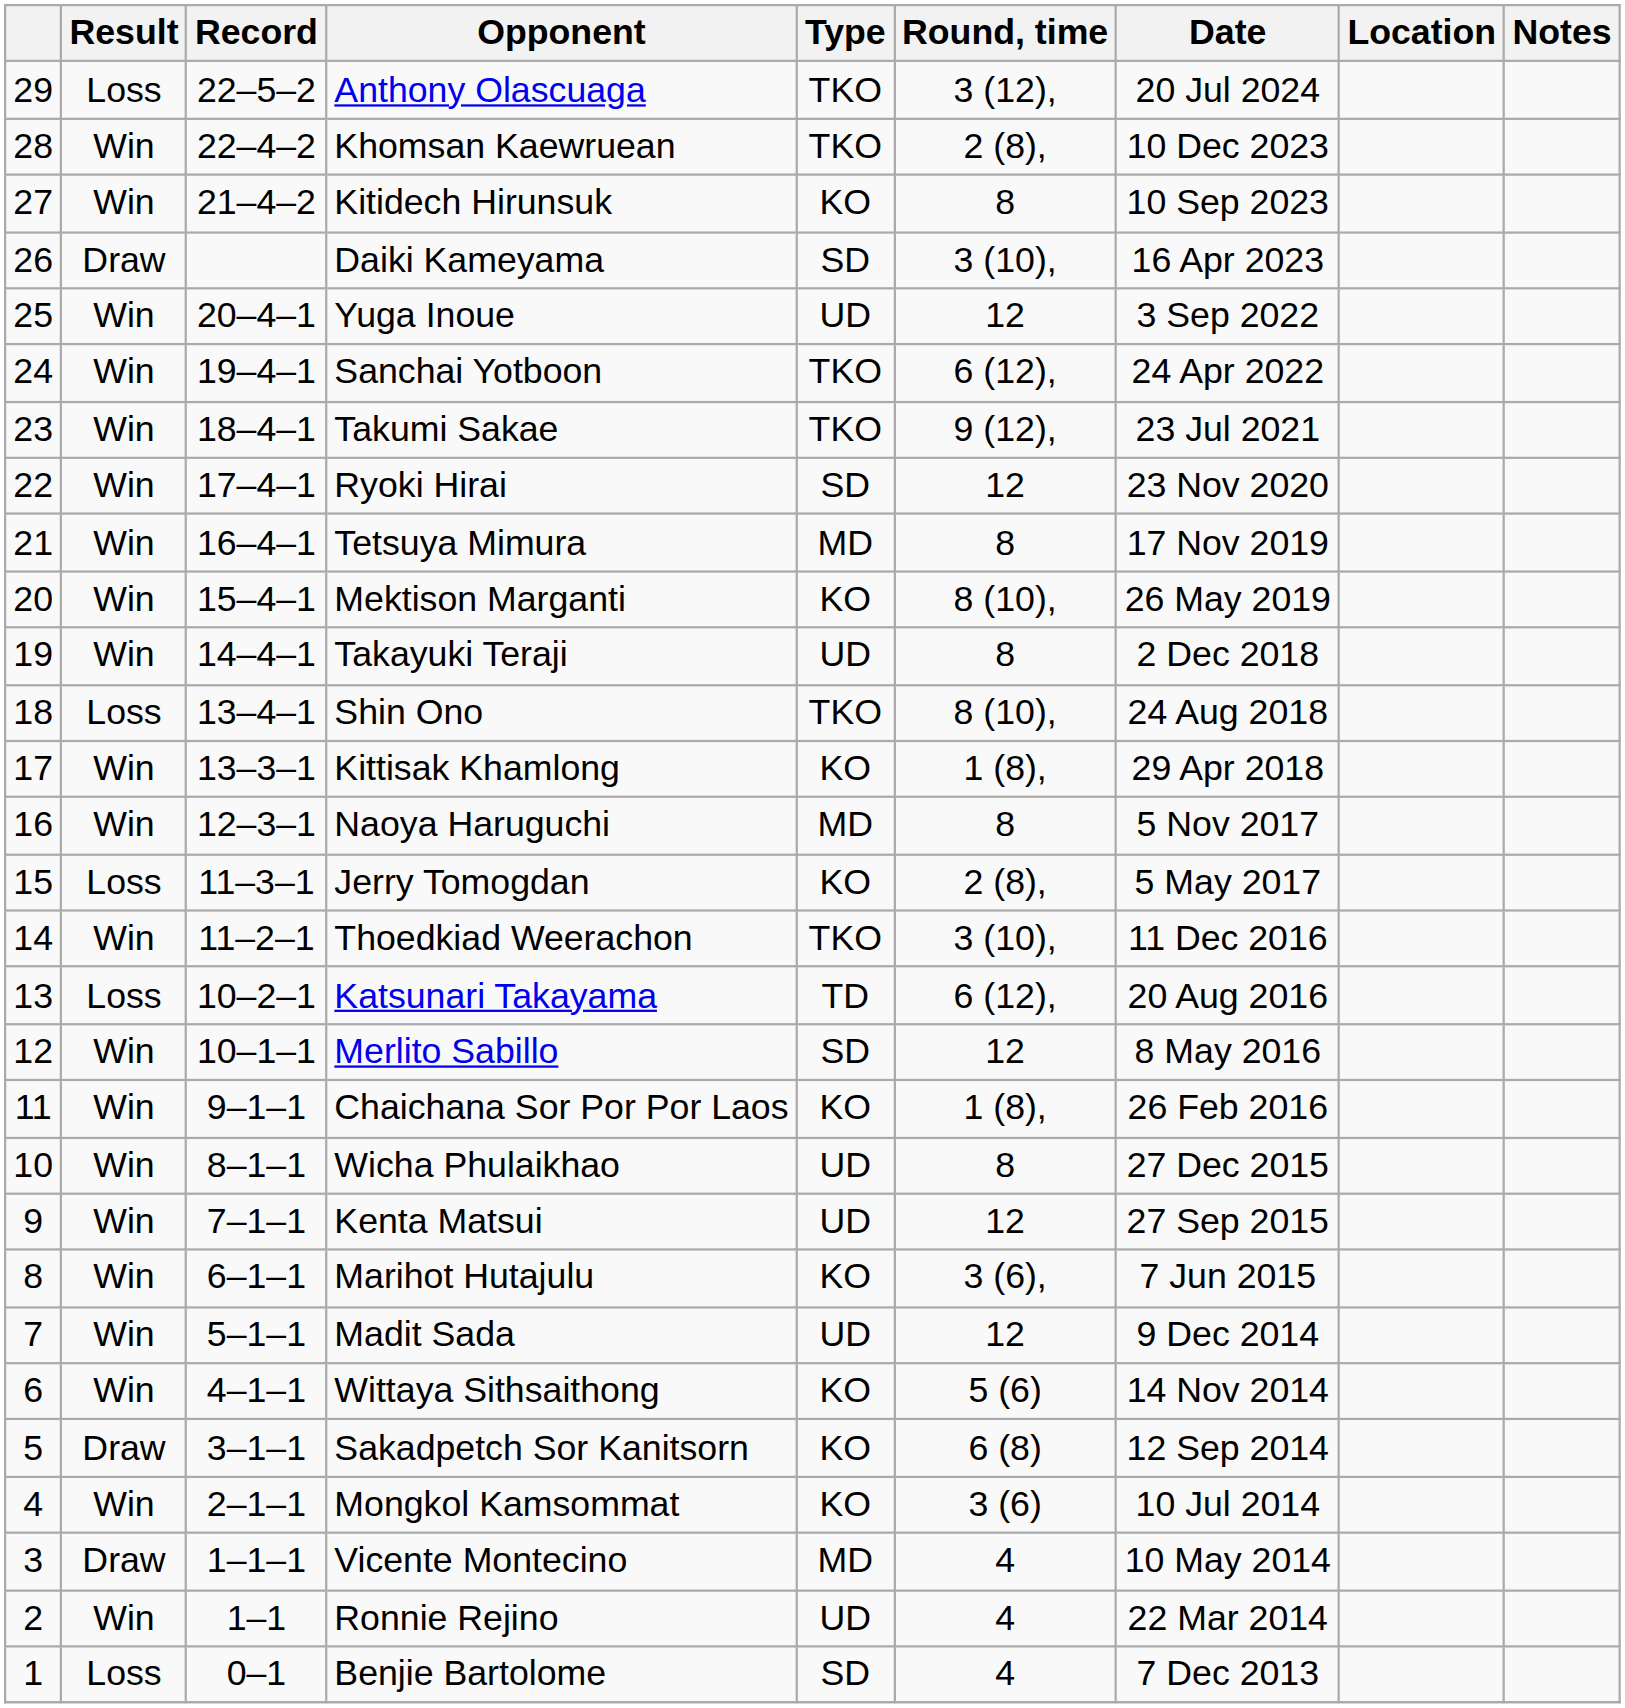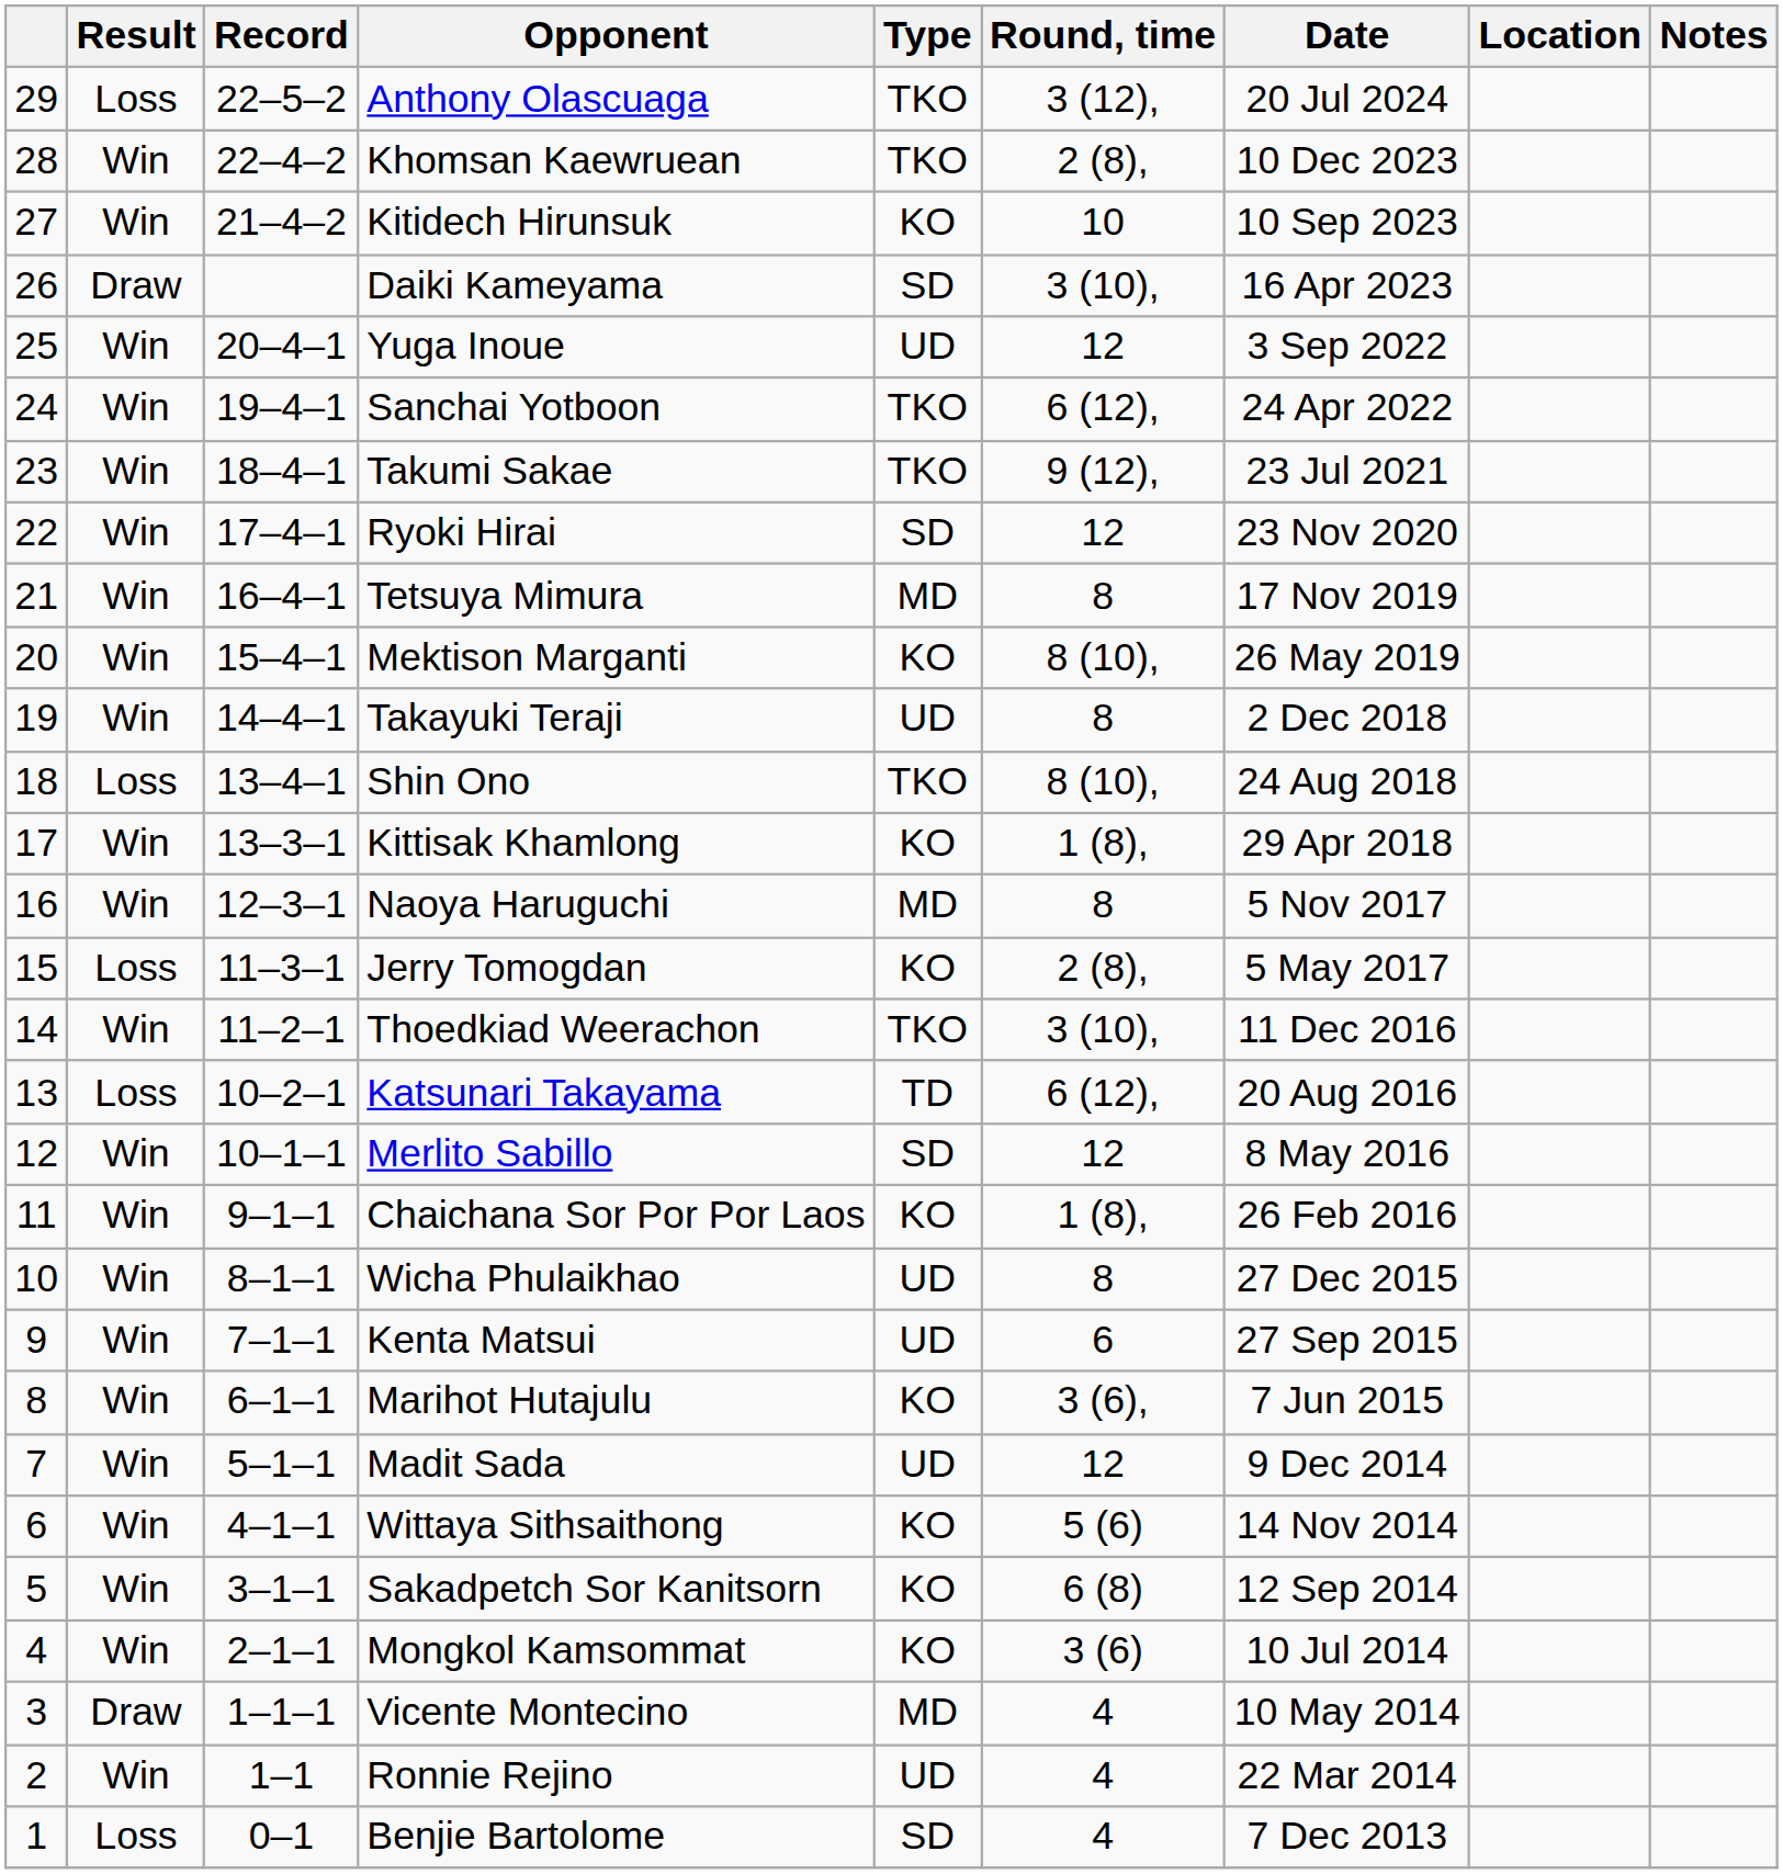 <table class="wikitable" style="text-align:center">
 <tr>
 <th></th>
 <th>Result</th>
 <th>Record</th>
 <th>Opponent</th>
 <th>Type</th>
 <th>Round, time</th>
 <th>Date</th>
 <th>Location</th>
 <th>Notes</th>
 </tr>
 <tr>
 <td>29</td>
 <td>Loss</td>
 <td>22–5–2</td>
 <td align=left><a href='#'>Anthony Olascuaga</a></td>
 <td>TKO</td>
 <td>3 (12), </td>
 <td>20 Jul 2024</td>
 <td align=left></td>
 <td align=left></td>
 </tr>
 <tr>
 <td>28</td>
 <td>Win</td>
 <td>22–4–2</td>
 <td align=left>Khomsan Kaewruean</td>
 <td>TKO</td>
 <td>2 (8), </td>
 <td>10 Dec 2023</td>
 <td align=left></td>
 <td></td>
 </tr>
 <tr>
 <td>27</td>
 <td>Win</td>
 <td>21–4–2</td>
 <td align=left>Kitidech Hirunsuk</td>
 <td>KO</td>
-<td>8</td>
+<td>10</td>
 <td>10 Sep 2023</td>
 <td align=left></td>
 <td></td>
 </tr>
 <tr>
 <td>26</td>
 <td>Draw</td>
 <td></td>
 <td align=left>Daiki Kameyama</td>
 <td>SD</td>
 <td>3 (10), </td>
 <td>16 Apr 2023</td>
 <td align=left></td>
 <td align=left></td>
 </tr>
 <tr>
 <td>25</td>
 <td>Win</td>
 <td>20–4–1</td>
 <td align=left>Yuga Inoue</td>
 <td>UD</td>
 <td>12</td>
 <td>3 Sep 2022</td>
 <td align=left></td>
 <td align=left></td>
 </tr>
 <tr>
 <td>24</td>
 <td>Win</td>
 <td>19–4–1</td>
 <td align=left>Sanchai Yotboon</td>
 <td>TKO</td>
 <td>6 (12), </td>
 <td>24 Apr 2022</td>
 <td align=left></td>
 <td></td>
 </tr>
 <tr>
 <td>23</td>
 <td>Win</td>
 <td>18–4–1</td>
 <td align=left>Takumi Sakae</td>
 <td>TKO</td>
 <td>9 (12), </td>
 <td>23 Jul 2021</td>
 <td align=left></td>
 <td align=left></td>
 </tr>
 <tr>
 <td>22</td>
 <td>Win</td>
 <td>17–4–1</td>
 <td align=left>Ryoki Hirai</td>
 <td>SD</td>
 <td>12</td>
 <td>23 Nov 2020</td>
 <td align=left></td>
 <td align=left></td>
 </tr>
 <tr>
 <td>21</td>
 <td>Win</td>
 <td>16–4–1</td>
 <td align=left>Tetsuya Mimura</td>
 <td>MD</td>
 <td>8</td>
 <td>17 Nov 2019</td>
 <td align=left></td>
 <td align=left></td>
 </tr>
 <tr>
 <td>20</td>
 <td>Win</td>
 <td>15–4–1</td>
 <td align=left>Mektison Marganti</td>
 <td>KO</td>
 <td>8 (10), </td>
 <td>26 May 2019</td>
 <td align=left></td>
 <td align=left></td>
 </tr>
 <tr>
 <td>19</td>
 <td>Win</td>
 <td>14–4–1</td>
 <td align=left>Takayuki Teraji</td>
 <td>UD</td>
 <td>8</td>
 <td>2 Dec 2018</td>
 <td align=left></td>
 <td align=left></td>
 </tr>
 <tr>
 <td>18</td>
 <td>Loss</td>
 <td>13–4–1</td>
 <td align=left>Shin Ono</td>
 <td>TKO</td>
 <td>8 (10), </td>
 <td>24 Aug 2018</td>
 <td align=left></td>
 <td align=left></td>
 </tr>
 <tr>
 <td>17</td>
 <td>Win</td>
 <td>13–3–1</td>
 <td align=left>Kittisak Khamlong</td>
 <td>KO</td>
 <td>1 (8), </td>
 <td>29 Apr 2018</td>
 <td align=left></td>
 <td align=left></td>
 </tr>
 <tr>
 <td>16</td>
 <td>Win</td>
 <td>12–3–1</td>
 <td align=left>Naoya Haruguchi</td>
 <td>MD</td>
 <td>8</td>
 <td>5 Nov 2017</td>
 <td align=left></td>
 <td align=left></td>
 </tr>
 <tr>
 <td>15</td>
 <td>Loss</td>
 <td>11–3–1</td>
 <td align=left>Jerry Tomogdan</td>
 <td>KO</td>
 <td>2 (8), </td>
 <td>5 May 2017</td>
 <td align=left></td>
 <td align=left></td>
 </tr>
 <tr>
 <td>14</td>
 <td>Win</td>
 <td>11–2–1</td>
 <td align=left>Thoedkiad Weerachon</td>
 <td>TKO</td>
 <td>3 (10), </td>
 <td>11 Dec 2016</td>
 <td align=left></td>
 <td align=left></td>
 </tr>
 <tr>
 <td>13</td>
 <td>Loss</td>
 <td>10–2–1</td>
 <td align=left><a href='#'>Katsunari Takayama</a></td>
 <td>TD</td>
 <td>6 (12), </td>
 <td>20 Aug 2016</td>
 <td align=left></td>
 <td align=left></td>
 </tr>
 <tr>
 <td>12</td>
 <td>Win</td>
 <td>10–1–1</td>
 <td align=left><a href='#'>Merlito Sabillo</a></td>
 <td>SD</td>
 <td>12</td>
 <td>8 May 2016</td>
 <td align=left></td>
 <td align=left></td>
 </tr>
 <tr>
 <td>11</td>
 <td>Win</td>
 <td>9–1–1</td>
 <td align=left>Chaichana Sor Por Por Laos</td>
 <td>KO</td>
 <td>1 (8), </td>
 <td>26 Feb 2016</td>
 <td align=left></td>
 <td align=left></td>
 </tr>
 <tr>
 <td>10</td>
 <td>Win</td>
 <td>8–1–1</td>
 <td align=left>Wicha Phulaikhao</td>
 <td>UD</td>
 <td>8</td>
 <td>27 Dec 2015</td>
 <td align=left></td>
 <td align=left></td>
 </tr>
 <tr>
 <td>9</td>
 <td>Win</td>
 <td>7–1–1</td>
 <td align=left>Kenta Matsui</td>
 <td>UD</td>
-<td>12</td>
+<td>6</td>
 <td>27 Sep 2015</td>
 <td align=left></td>
 <td align=left></td>
 </tr>
 <tr>
 <td>8</td>
 <td>Win</td>
 <td>6–1–1</td>
 <td align=left>Marihot Hutajulu</td>
 <td>KO</td>
 <td>3 (6), </td>
 <td>7 Jun 2015</td>
 <td align=left></td>
 <td align=left></td>
 </tr>
 <tr>
 <td>7</td>
 <td>Win</td>
 <td>5–1–1</td>
 <td align=left>Madit Sada</td>
 <td>UD</td>
 <td>12</td>
 <td>9 Dec 2014</td>
 <td align=left></td>
 <td align=left></td>
 </tr>
 <tr>
 <td>6</td>
 <td>Win</td>
 <td>4–1–1</td>
 <td align=left>Wittaya Sithsaithong</td>
 <td>KO</td>
 <td>5 (6)</td>
 <td>14 Nov 2014</td>
 <td align=left></td>
 <td align=left></td>
 </tr>
 <tr>
 <td>5</td>
-<td>Draw</td>
+<td>Win</td>
 <td>3–1–1</td>
 <td align=left>Sakadpetch Sor Kanitsorn</td>
 <td>KO</td>
 <td>6 (8)</td>
 <td>12 Sep 2014</td>
 <td align=left></td>
 <td align=left></td>
 </tr>
 <tr>
 <td>4</td>
 <td>Win</td>
 <td>2–1–1</td>
 <td align=left>Mongkol Kamsommat</td>
 <td>KO</td>
 <td>3 (6)</td>
 <td>10 Jul 2014</td>
 <td align=left></td>
 <td align=left></td>
 </tr>
 <tr>
 <td>3</td>
 <td>Draw</td>
 <td>1–1–1</td>
 <td align=left>Vicente Montecino</td>
 <td>MD</td>
 <td>4</td>
 <td>10 May 2014</td>
 <td align=left></td>
 <td align=left></td>
 </tr>
 <tr>
 <td>2</td>
 <td>Win</td>
 <td>1–1</td>
 <td align=left>Ronnie Rejino</td>
 <td>UD</td>
 <td>4</td>
 <td>22 Mar 2014</td>
 <td align=left></td>
 <td align=left></td>
 </tr>
 <tr>
 <td>1</td>
 <td>Loss</td>
 <td>0–1</td>
 <td align=left>Benjie Bartolome</td>
 <td>SD</td>
 <td>4</td>
 <td>7 Dec 2013</td>
 <td align=left></td>
 <td align=left></td>
 </tr>
 <tr>
 </tr>
 </table>
